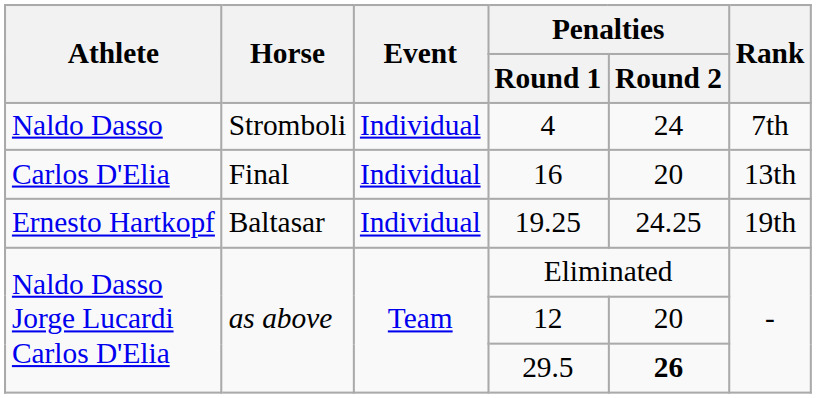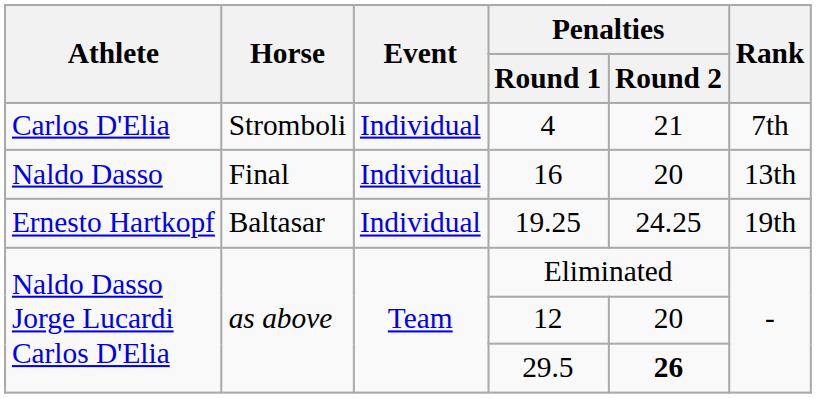 <table class=wikitable style="font-size:90%">
 <tr>
 <th rowspan="2">Athlete</th>
 <th rowspan="2">Horse</th>
 <th rowspan="2">Event</th>
 <th colspan="2">Penalties</th>
 <th rowspan="2">Rank</th>
 </tr>
 <tr>
 <th>Round 1</th>
 <th>Round 2</th>
 </tr>
 <tr>
-<td align=left><a href='#'>Naldo Dasso</a></td>
+<td align=left><a href='#'>Carlos D'Elia</a></td>
 <td align=left>Stromboli</td>
 <td align=center><a href='#'>Individual</a></td>
 <td align=center>4</td>
-<td align=center>24</td>
+<td align=center>21</td>
 <td align=center>7th</td>
 </tr>
 <tr>
-<td align=left><a href='#'>Carlos D'Elia</a></td>
+<td align=left><a href='#'>Naldo Dasso</a></td>
 <td align=left>Final</td>
 <td align=center><a href='#'>Individual</a></td>
 <td align=center>16</td>
 <td align=center>20</td>
 <td align=center>13th</td>
 </tr>
 <tr>
 <td align=left><a href='#'>Ernesto Hartkopf</a></td>
 <td align=left>Baltasar</td>
 <td align=center><a href='#'>Individual</a></td>
 <td align=center>19.25</td>
 <td align=center>24.25</td>
 <td align=center>19th</td>
 </tr>
 <tr>
 <td rowspan=3 align=left><a href='#'>Naldo Dasso</a><br><a href='#'>Jorge Lucardi</a><br><a href='#'>Carlos D'Elia</a></td>
 <td rowspan=3 align=left><em>as above</em></td>
 <td rowspan=3 align=center><a href='#'>Team</a></td>
 <td colspan=2 align=center>Eliminated</td>
 <td rowspan=3 align=center>-</td>
 </tr>
 <tr>
 <td align=center>12</td>
 <td align=center>20</td>
 </tr>
 <tr>
 <td align=center>29.5</td>
 <td align=center><strong>26</strong></td>
 </tr>
 </table>
